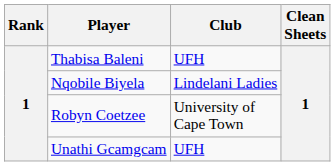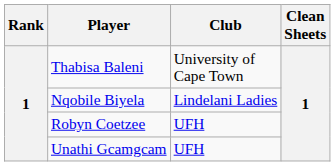 <table class= "wikitable sortable" style="text-align: left;">
 <tr>
 <th>Rank</th>
 <th>Player</th>
 <th>Club</th>
 <th>Clean<br>Sheets</th>
 </tr>
 <tr>
 <th rowspan="4">1</th>
 <td><a href='#'>Thabisa Baleni</a></td>
-<td><a href='#'>UFH</a></td>
+<td>University of<br>Cape Town</td>
 <th rowspan="4">1</th>
 </tr>
 <tr>
 <td><a href='#'>Nqobile Biyela</a></td>
 <td><a href='#'>Lindelani Ladies</a></td>
 </tr>
 <tr>
 <td><a href='#'>Robyn Coetzee</a></td>
-<td>University of<br>Cape Town</td>
+<td><a href='#'>UFH</a></td>
 </tr>
 <tr>
 <td><a href='#'>Unathi Gcamgcam</a></td>
 <td><a href='#'>UFH</a></td>
 </tr>
 </table>
